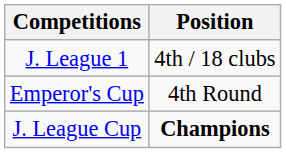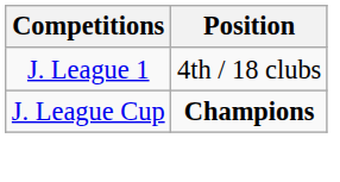 <table class="wikitable" style="text-align:center;">
 <tr>
 <th>Competitions</th>
 <th>Position</th>
 </tr>
 <tr>
 <td><a href='#'>J. League 1</a></td>
 <td>4th / 18 clubs</td>
 </tr>
 <tr>
-<td><a href='#'>Emperor's Cup</a></td>
-<td>4th Round</td>
-</tr>
-<tr>
 <td><a href='#'>J. League Cup</a></td>
 <td><strong>Champions</strong></td>
 </tr>
 </table>
